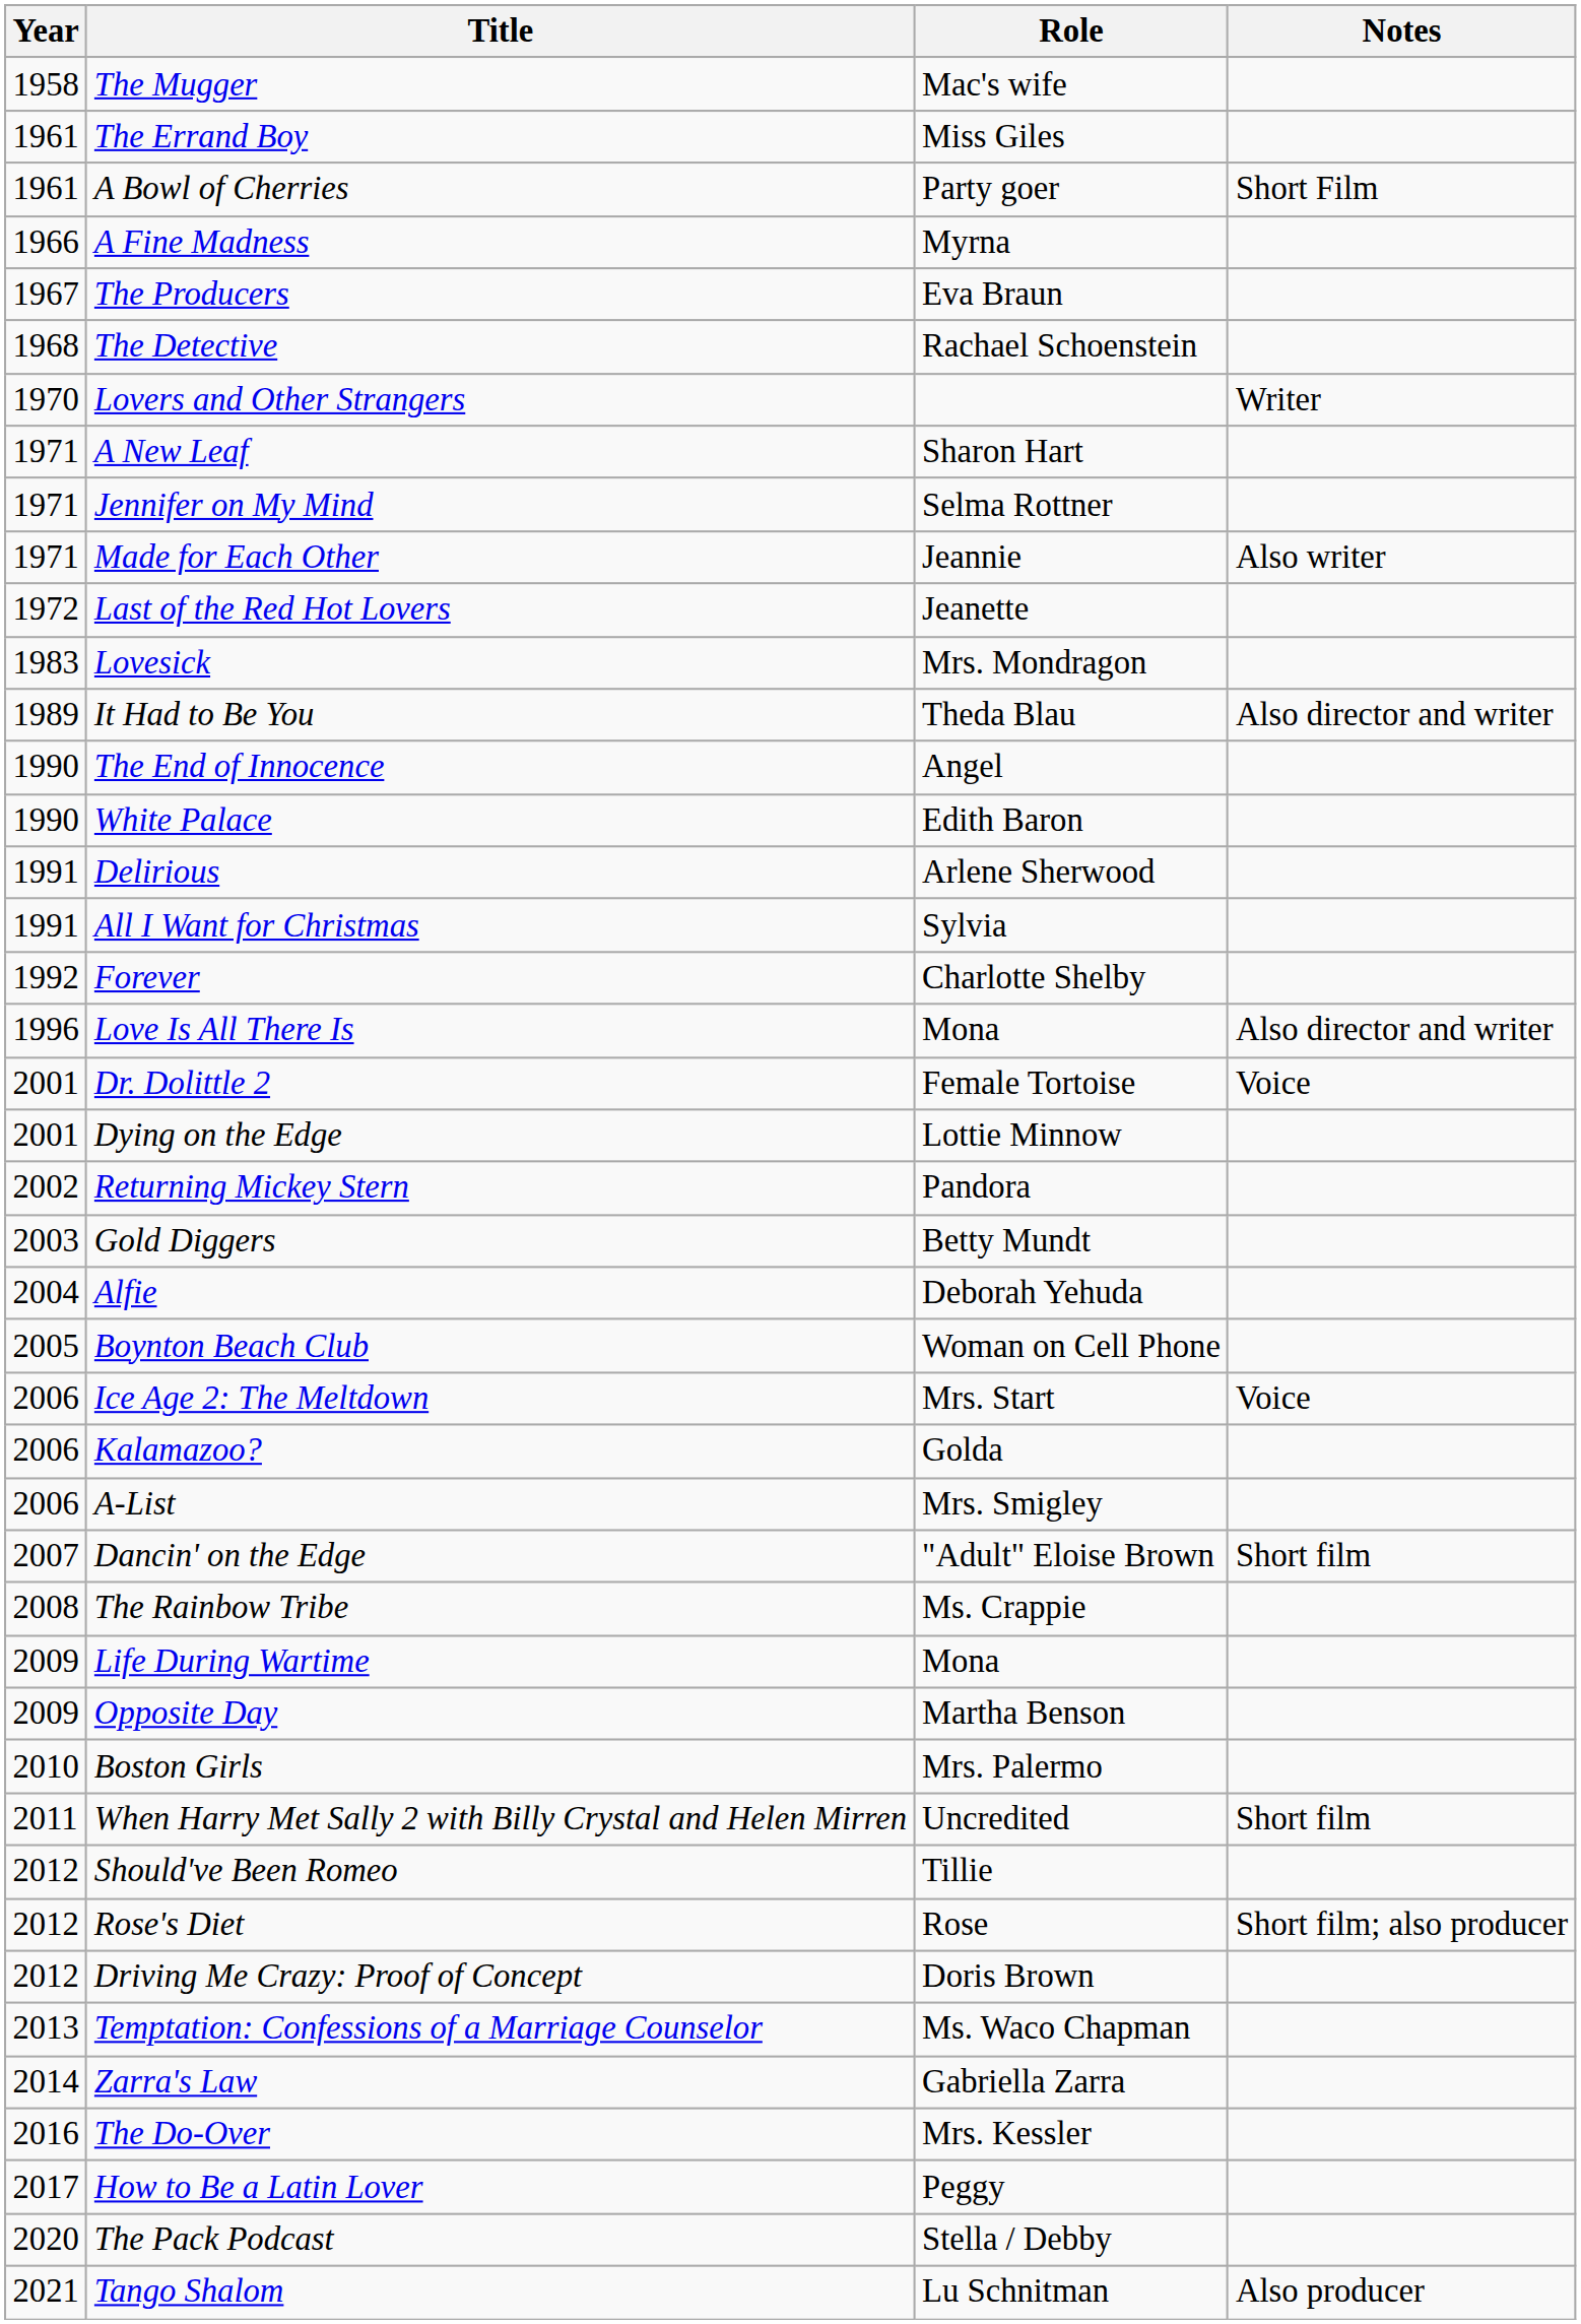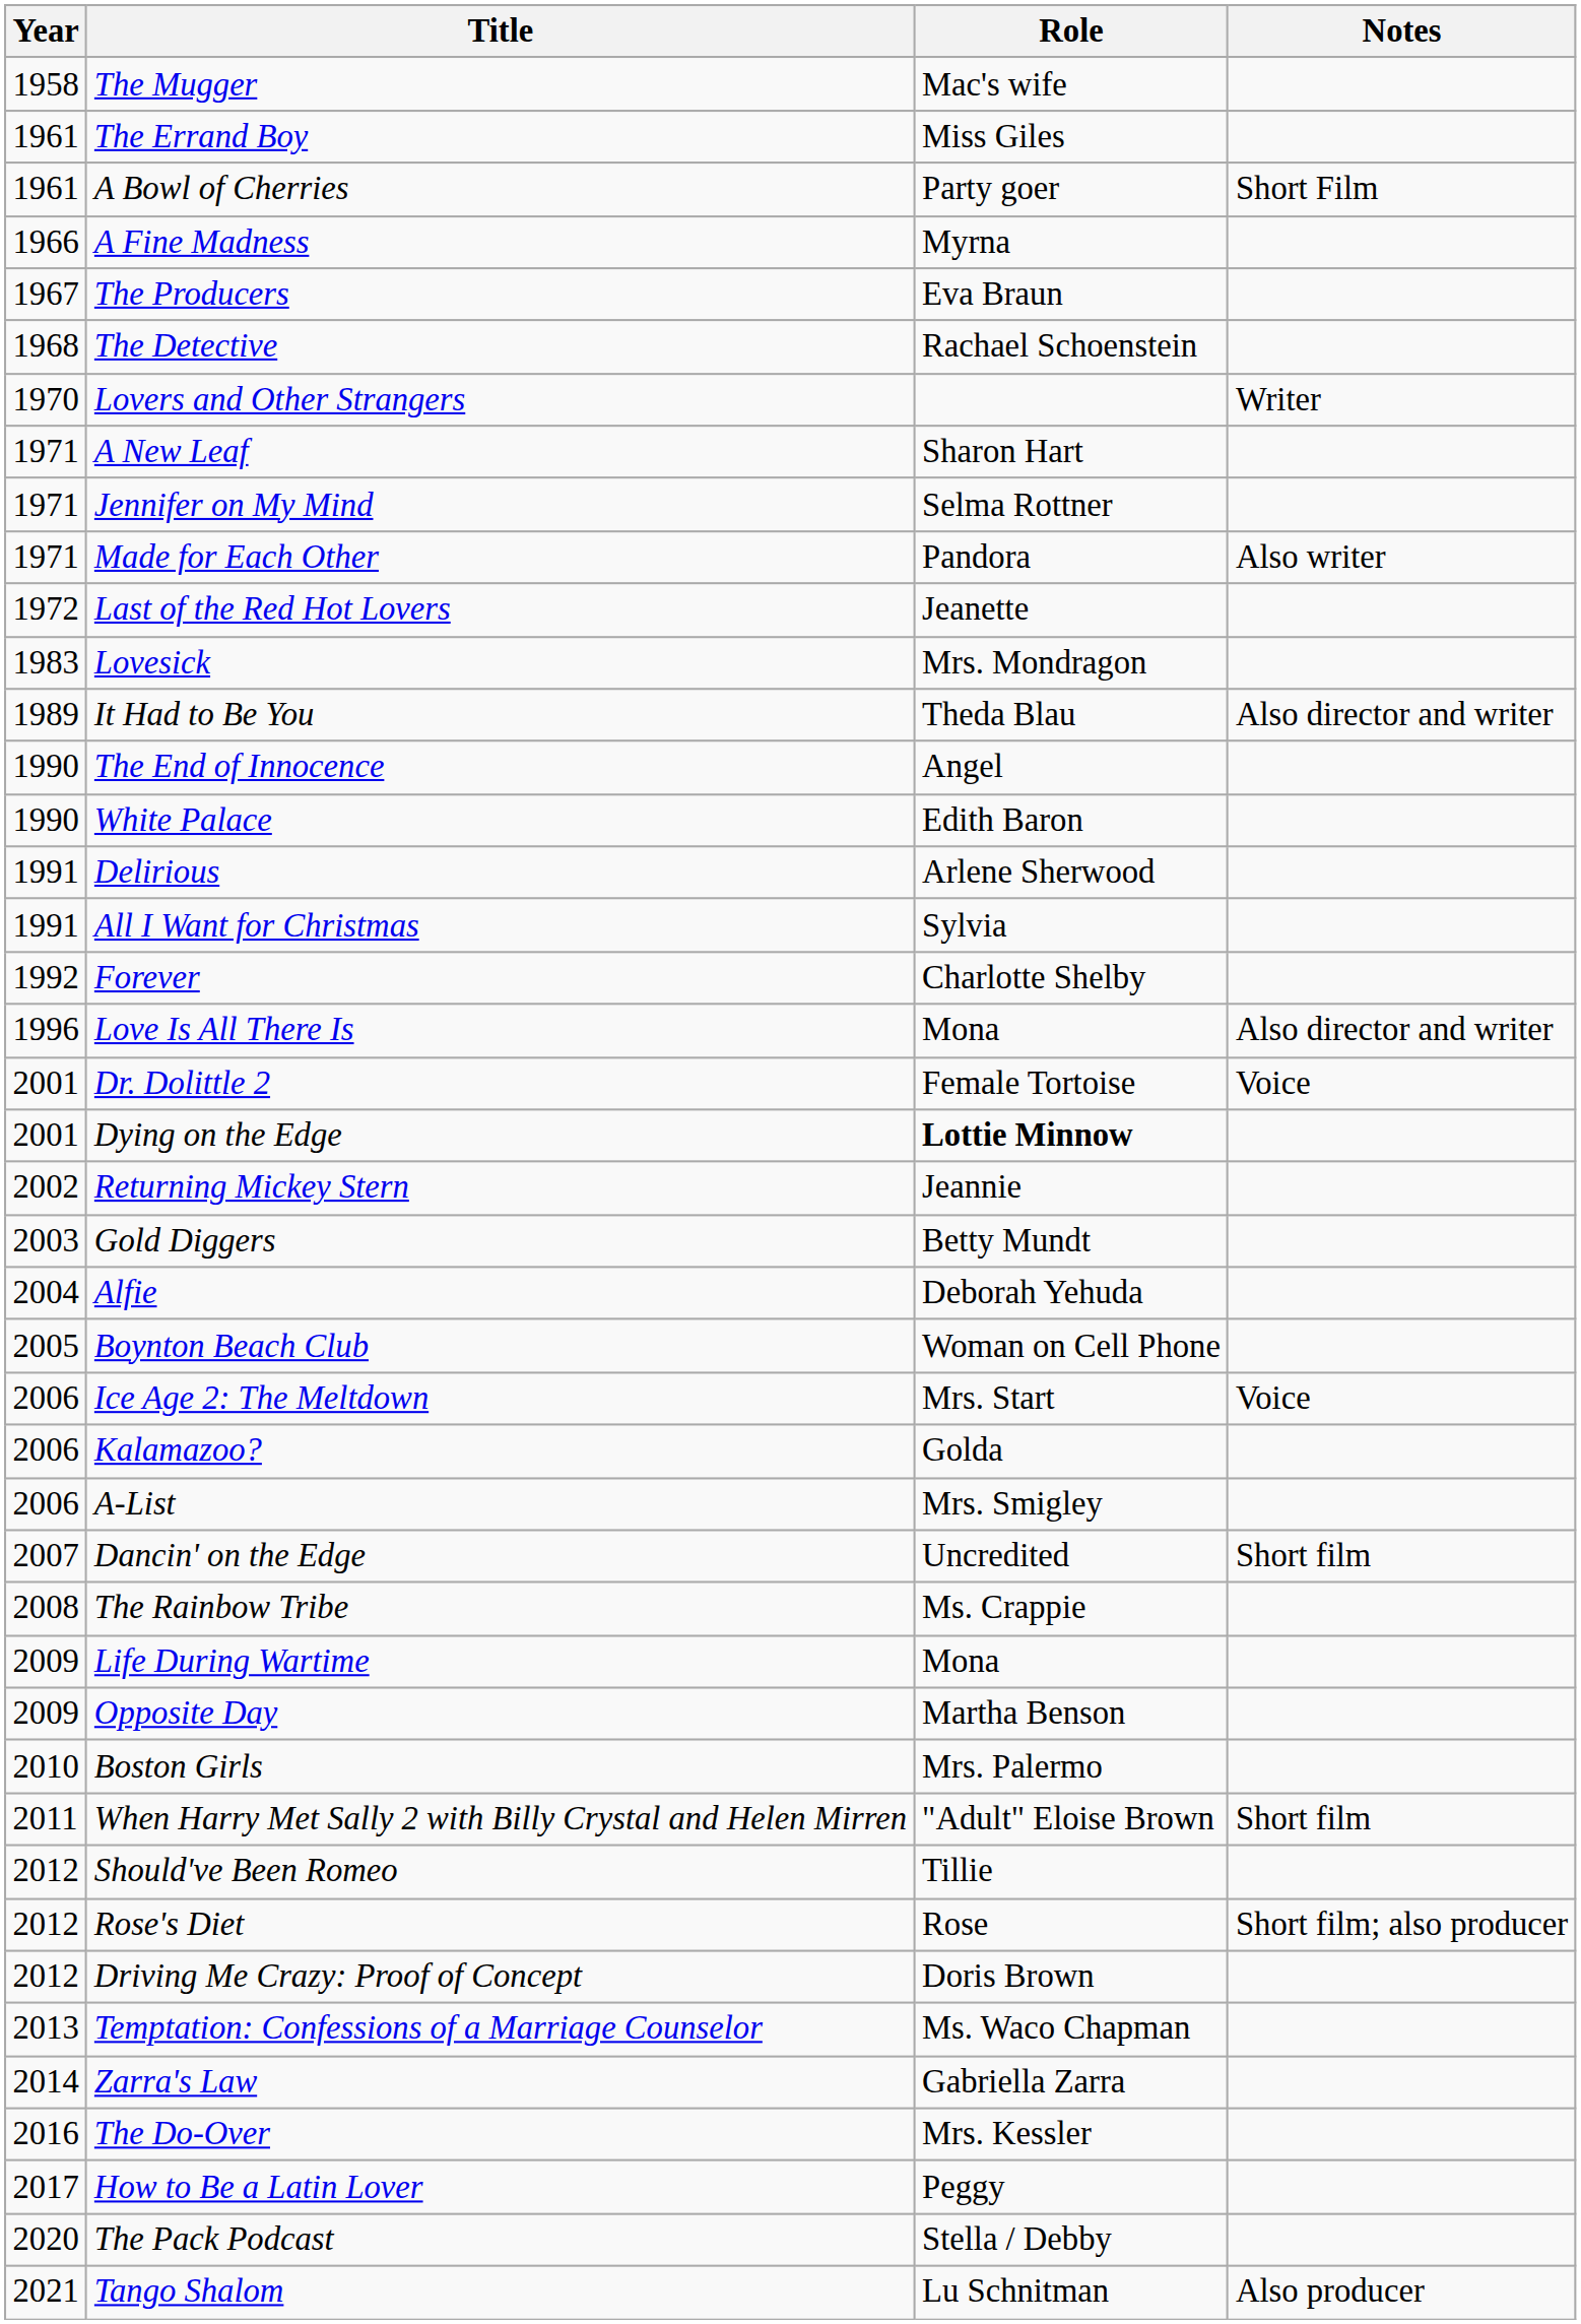 <table class="wikitable">
 <tr>
 <th>Year</th>
 <th>Title</th>
 <th>Role</th>
 <th>Notes</th>
 </tr>
 <tr>
 <td>1958</td>
 <td><em><a href='#'>The Mugger</a></em></td>
 <td>Mac's wife</td>
 <td></td>
 </tr>
 <tr>
 <td>1961</td>
 <td><em><a href='#'>The Errand Boy</a></em></td>
 <td>Miss Giles</td>
 <td></td>
 </tr>
 <tr>
 <td>1961</td>
 <td><em>A Bowl of Cherries</em></td>
 <td>Party goer</td>
 <td>Short Film</td>
 </tr>
 <tr>
 <td>1966</td>
 <td><em><a href='#'>A Fine Madness</a></em></td>
 <td>Myrna</td>
 <td></td>
 </tr>
 <tr>
 <td>1967</td>
 <td><em><a href='#'>The Producers</a></em></td>
 <td>Eva Braun</td>
 <td></td>
 </tr>
 <tr>
 <td>1968</td>
 <td><em><a href='#'>The Detective</a></em></td>
 <td>Rachael Schoenstein</td>
 <td></td>
 </tr>
 <tr>
 <td>1970</td>
 <td><em><a href='#'>Lovers and Other Strangers</a></em></td>
 <td></td>
 <td>Writer</td>
 </tr>
 <tr>
 <td>1971</td>
 <td><em><a href='#'>A New Leaf</a></em></td>
 <td>Sharon Hart</td>
 <td></td>
 </tr>
 <tr>
 <td>1971</td>
 <td><em><a href='#'>Jennifer on My Mind</a></em></td>
 <td>Selma Rottner</td>
 <td></td>
 </tr>
 <tr>
 <td>1971</td>
 <td><em><a href='#'>Made for Each Other</a></em></td>
-<td>Jeannie</td>
+<td>Pandora</td>
 <td>Also writer</td>
 </tr>
 <tr>
 <td>1972</td>
 <td><em><a href='#'>Last of the Red Hot Lovers</a></em></td>
 <td>Jeanette</td>
 <td></td>
 </tr>
 <tr>
 <td>1983</td>
 <td><em><a href='#'>Lovesick</a></em></td>
 <td>Mrs. Mondragon</td>
 <td></td>
 </tr>
 <tr>
 <td>1989</td>
 <td><em>It Had to Be You</em></td>
 <td>Theda Blau</td>
 <td>Also director and writer</td>
 </tr>
 <tr>
 <td>1990</td>
 <td><em><a href='#'>The End of Innocence</a></em></td>
 <td>Angel</td>
 <td></td>
 </tr>
 <tr>
 <td>1990</td>
 <td><em><a href='#'>White Palace</a></em></td>
 <td>Edith Baron</td>
 <td></td>
 </tr>
 <tr>
 <td>1991</td>
 <td><em><a href='#'>Delirious</a></em></td>
 <td>Arlene Sherwood</td>
 <td></td>
 </tr>
 <tr>
 <td>1991</td>
 <td><em><a href='#'>All I Want for Christmas</a></em></td>
 <td>Sylvia</td>
 <td></td>
 </tr>
 <tr>
 <td>1992</td>
 <td><em><a href='#'>Forever</a></em></td>
 <td>Charlotte Shelby</td>
 <td></td>
 </tr>
 <tr>
 <td>1996</td>
 <td><em><a href='#'>Love Is All There Is</a></em></td>
 <td>Mona</td>
 <td>Also director and writer</td>
 </tr>
 <tr>
 <td>2001</td>
 <td><em><a href='#'>Dr. Dolittle 2</a></em></td>
 <td>Female Tortoise</td>
 <td>Voice</td>
 </tr>
 <tr>
 <td>2001</td>
 <td><em>Dying on the Edge</em></td>
-<td>Lottie Minnow</td>
+<td><strong>Lottie Minnow</strong></td>
 <td></td>
 </tr>
 <tr>
 <td>2002</td>
 <td><em><a href='#'>Returning Mickey Stern</a></em></td>
-<td>Pandora</td>
+<td>Jeannie</td>
 <td></td>
 </tr>
 <tr>
 <td>2003</td>
 <td><em>Gold Diggers</em></td>
 <td>Betty Mundt</td>
 <td></td>
 </tr>
 <tr>
 <td>2004</td>
 <td><em><a href='#'>Alfie</a></em></td>
 <td>Deborah Yehuda</td>
 <td></td>
 </tr>
 <tr>
 <td>2005</td>
 <td><em><a href='#'>Boynton Beach Club</a></em></td>
 <td>Woman on Cell Phone</td>
 <td></td>
 </tr>
 <tr>
 <td>2006</td>
 <td><em><a href='#'>Ice Age 2: The Meltdown</a></em></td>
 <td>Mrs. Start</td>
 <td>Voice</td>
 </tr>
 <tr>
 <td>2006</td>
 <td><em><a href='#'>Kalamazoo?</a></em></td>
 <td>Golda</td>
 <td></td>
 </tr>
 <tr>
 <td>2006</td>
 <td><em>A-List</em></td>
 <td>Mrs. Smigley</td>
 <td></td>
 </tr>
 <tr>
 <td>2007</td>
 <td><em>Dancin' on the Edge</em></td>
-<td>"Adult" Eloise Brown</td>
+<td>Uncredited</td>
 <td>Short film</td>
 </tr>
 <tr>
 <td>2008</td>
 <td><em>The Rainbow Tribe</em></td>
 <td>Ms. Crappie</td>
 <td></td>
 </tr>
 <tr>
 <td>2009</td>
 <td><em><a href='#'>Life During Wartime</a></em></td>
 <td>Mona</td>
 <td></td>
 </tr>
 <tr>
 <td>2009</td>
 <td><em><a href='#'>Opposite Day</a></em></td>
 <td>Martha Benson</td>
 <td></td>
 </tr>
 <tr>
 <td>2010</td>
 <td><em>Boston Girls</em></td>
 <td>Mrs. Palermo</td>
 <td></td>
 </tr>
 <tr>
 <td>2011</td>
 <td><em>When Harry Met Sally 2 with Billy Crystal and Helen Mirren</em></td>
-<td>Uncredited</td>
+<td>"Adult" Eloise Brown</td>
 <td>Short film</td>
 </tr>
 <tr>
 <td>2012</td>
 <td><em>Should've Been Romeo</em></td>
 <td>Tillie</td>
 <td></td>
 </tr>
 <tr>
 <td>2012</td>
 <td><em>Rose's Diet</em></td>
 <td>Rose</td>
 <td>Short film; also producer</td>
 </tr>
 <tr>
 <td>2012</td>
 <td><em>Driving Me Crazy: Proof of Concept</em></td>
 <td>Doris Brown</td>
 <td></td>
 </tr>
 <tr>
 <td>2013</td>
 <td><em><a href='#'>Temptation: Confessions of a Marriage Counselor</a></em></td>
 <td>Ms. Waco Chapman</td>
 <td></td>
 </tr>
 <tr>
 <td>2014</td>
 <td><em><a href='#'>Zarra's Law</a></em></td>
 <td>Gabriella Zarra</td>
 <td></td>
 </tr>
 <tr>
 <td>2016</td>
 <td><em><a href='#'>The Do-Over</a></em></td>
 <td>Mrs. Kessler</td>
 <td></td>
 </tr>
 <tr>
 <td>2017</td>
 <td><em><a href='#'>How to Be a Latin Lover</a></em></td>
 <td>Peggy</td>
 <td></td>
 </tr>
 <tr>
 <td>2020</td>
 <td><em>The Pack Podcast</em></td>
 <td>Stella / Debby</td>
 <td></td>
 </tr>
 <tr>
 <td>2021</td>
 <td><em><a href='#'>Tango Shalom</a></em></td>
 <td>Lu Schnitman</td>
 <td>Also producer</td>
 </tr>
 </table>
